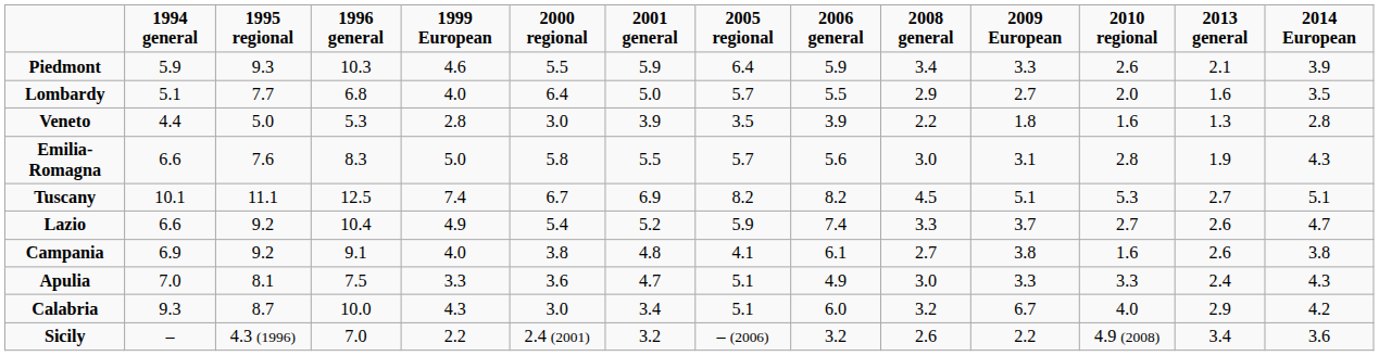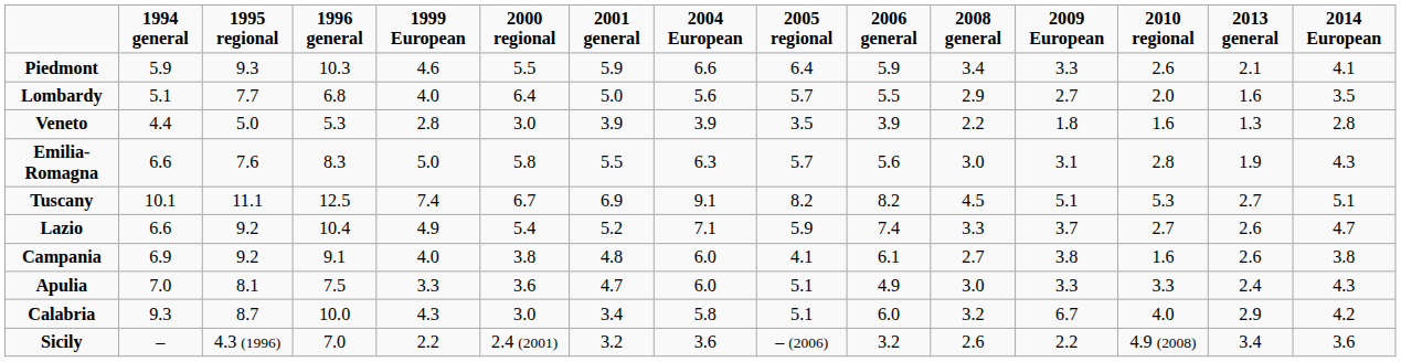 <table class="wikitable" style="text-align:center">
 <tr>
 <td></td>
 <td><strong>1994 general</strong></td>
 <td><strong>1995 regional</strong></td>
 <td><strong>1996 general</strong></td>
 <td><strong>1999 European</strong></td>
 <td><strong>2000 regional</strong></td>
 <td><strong>2001 general</strong></td>
+<td><strong>2004 European</strong></td>
 <td><strong>2005 regional</strong></td>
 <td><strong>2006 general</strong></td>
 <td><strong>2008 general</strong></td>
 <td><strong>2009 European</strong></td>
 <td><strong>2010 regional</strong></td>
 <td><strong>2013 general</strong></td>
 <td><strong>2014 European</strong></td>
 </tr>
 <tr>
 <td><strong>Piedmont</strong></td>
 <td>5.9</td>
 <td>9.3</td>
 <td>10.3</td>
 <td>4.6</td>
 <td>5.5</td>
 <td>5.9</td>
+<td>6.6</td>
 <td>6.4</td>
 <td>5.9</td>
 <td>3.4</td>
 <td>3.3</td>
 <td>2.6</td>
 <td>2.1</td>
-<td>3.9</td>
+<td>4.1</td>
 </tr>
 <tr>
 <td><strong>Lombardy</strong></td>
 <td>5.1</td>
 <td>7.7</td>
 <td>6.8</td>
 <td>4.0</td>
 <td>6.4</td>
 <td>5.0</td>
+<td>5.6</td>
 <td>5.7</td>
 <td>5.5</td>
 <td>2.9</td>
 <td>2.7</td>
 <td>2.0</td>
 <td>1.6</td>
 <td>3.5</td>
 </tr>
 <tr>
 <td><strong>Veneto</strong></td>
 <td>4.4</td>
 <td>5.0</td>
 <td>5.3</td>
 <td>2.8</td>
 <td>3.0</td>
+<td>3.9</td>
 <td>3.9</td>
 <td>3.5</td>
 <td>3.9</td>
 <td>2.2</td>
 <td>1.8</td>
 <td>1.6</td>
 <td>1.3</td>
 <td>2.8</td>
 </tr>
 <tr>
 <td><strong>Emilia-Romagna</strong></td>
 <td>6.6</td>
 <td>7.6</td>
 <td>8.3</td>
 <td>5.0</td>
 <td>5.8</td>
 <td>5.5</td>
+<td>6.3</td>
 <td>5.7</td>
 <td>5.6</td>
 <td>3.0</td>
 <td>3.1</td>
 <td>2.8</td>
 <td>1.9</td>
 <td>4.3</td>
 </tr>
 <tr>
 <td><strong>Tuscany</strong></td>
 <td>10.1</td>
 <td>11.1</td>
 <td>12.5</td>
 <td>7.4</td>
 <td>6.7</td>
 <td>6.9</td>
+<td>9.1</td>
 <td>8.2</td>
 <td>8.2</td>
 <td>4.5</td>
 <td>5.1</td>
 <td>5.3</td>
 <td>2.7</td>
 <td>5.1</td>
 </tr>
 <tr>
 <td><strong>Lazio</strong></td>
 <td>6.6</td>
 <td>9.2</td>
 <td>10.4</td>
 <td>4.9</td>
 <td>5.4</td>
 <td>5.2</td>
+<td>7.1</td>
 <td>5.9</td>
 <td>7.4</td>
 <td>3.3</td>
 <td>3.7</td>
 <td>2.7</td>
 <td>2.6</td>
 <td>4.7</td>
 </tr>
 <tr>
 <td><strong>Campania</strong></td>
 <td>6.9</td>
 <td>9.2</td>
 <td>9.1</td>
 <td>4.0</td>
 <td>3.8</td>
 <td>4.8</td>
+<td>6.0</td>
 <td>4.1</td>
 <td>6.1</td>
 <td>2.7</td>
 <td>3.8</td>
 <td>1.6</td>
 <td>2.6</td>
 <td>3.8</td>
 </tr>
 <tr>
 <td><strong>Apulia</strong></td>
 <td>7.0</td>
 <td>8.1</td>
 <td>7.5</td>
 <td>3.3</td>
 <td>3.6</td>
 <td>4.7</td>
+<td>6.0</td>
 <td>5.1</td>
 <td>4.9</td>
 <td>3.0</td>
 <td>3.3</td>
 <td>3.3</td>
 <td>2.4</td>
 <td>4.3</td>
 </tr>
 <tr>
 <td><strong>Calabria</strong></td>
 <td>9.3</td>
 <td>8.7</td>
 <td>10.0</td>
 <td>4.3</td>
 <td>3.0</td>
 <td>3.4</td>
+<td>5.8</td>
 <td>5.1</td>
 <td>6.0</td>
 <td>3.2</td>
 <td>6.7</td>
 <td>4.0</td>
 <td>2.9</td>
 <td>4.2</td>
 </tr>
 <tr>
 <td><strong>Sicily</strong></td>
 <td>–</td>
 <td>4.3 <small>(1996)</small></td>
 <td>7.0</td>
 <td>2.2</td>
 <td>2.4 <small>(2001)</small></td>
 <td>3.2</td>
+<td>3.6</td>
 <td>– <small>(2006)</small></td>
 <td>3.2</td>
 <td>2.6</td>
 <td>2.2</td>
 <td>4.9 <small>(2008)</small></td>
 <td>3.4</td>
 <td>3.6</td>
 </tr>
 </table>
